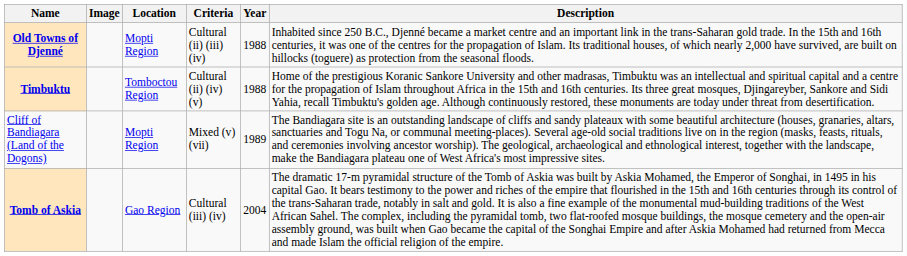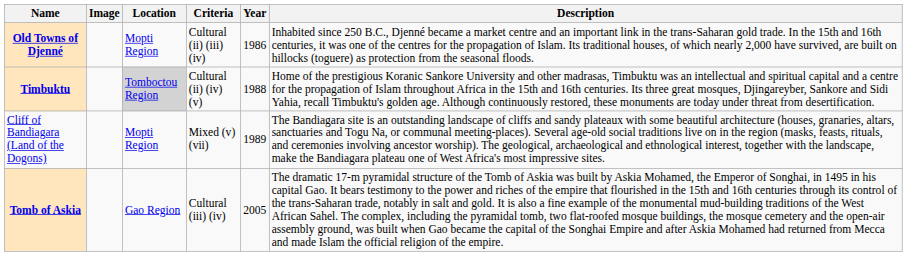 <table class="wikitable sortable">
 <tr>
 <th>Name</th>
 <th>Image</th>
 <th>Location</th>
 <th>Criteria</th>
 <th>Year</th>
 <th><strong>Description</strong></th>
 </tr>
 <tr>
 <th scope="row" style="background:#ffe6bd;"><a href='#'>Old Towns of Djenné</a></th>
 <td></td>
 <td><a href='#'>Mopti Region</a><br></td>
 <td>Cultural (ii) (iii) (iv)</td>
-<td>1988</td>
+<td>1986</td>
 <td>Inhabited since 250 B.C., Djenné became a market centre and an important link in the trans-Saharan gold trade. In the 15th and 16th centuries, it was one of the centres for the propagation of Islam. Its traditional houses, of which nearly 2,000 have survived, are built on hillocks (toguere) as protection from the seasonal floods.</td>
 </tr>
 <tr>
 <th scope="row" style="background:#ffe6bd;"><a href='#'>Timbuktu</a></th>
 <td></td>
-<td><a href='#'>Tomboctou Region</a><br></td>
+<td style="background: lightgrey;"><a href='#'>Tomboctou Region</a><br></td>
 <td>Cultural (ii) (iv) (v)</td>
 <td>1988</td>
 <td>Home of the prestigious Koranic Sankore University and other madrasas, Timbuktu was an intellectual and spiritual capital and a centre for the propagation of Islam throughout Africa in the 15th and 16th centuries. Its three great mosques, Djingareyber, Sankore and Sidi Yahia, recall Timbuktu's golden age. Although continuously restored, these monuments are today under threat from desertification.</td>
 </tr>
 <tr>
 <td><a href='#'>Cliff of Bandiagara (Land of the Dogons)</a></td>
 <td></td>
 <td><a href='#'>Mopti Region</a><br></td>
 <td>Mixed (v) (vii)</td>
 <td>1989</td>
 <td>The Bandiagara site is an outstanding landscape of cliffs and sandy plateaux with some beautiful architecture (houses, granaries, altars, sanctuaries and Togu Na, or communal meeting-places). Several age-old social traditions live on in the region (masks, feasts, rituals, and ceremonies involving ancestor worship). The geological, archaeological and ethnological interest, together with the landscape, make the Bandiagara plateau one of West Africa's most impressive sites.</td>
 </tr>
 <tr>
 <th scope="row" style="background:#ffe6bd;"><a href='#'>Tomb of Askia</a></th>
 <td></td>
 <td><a href='#'>Gao Region</a><br></td>
 <td>Cultural (iii) (iv)</td>
-<td>2004</td>
+<td>2005</td>
 <td>The dramatic 17-m pyramidal structure of the Tomb of Askia was built by Askia Mohamed, the Emperor of Songhai, in 1495 in his capital Gao. It bears testimony to the power and riches of the empire that flourished in the 15th and 16th centuries through its control of the trans-Saharan trade, notably in salt and gold. It is also a fine example of the monumental mud-building traditions of the West African Sahel. The complex, including the pyramidal tomb, two flat-roofed mosque buildings, the mosque cemetery and the open-air assembly ground, was built when Gao became the capital of the Songhai Empire and after Askia Mohamed had returned from Mecca and made Islam the official religion of the empire.</td>
 </tr>
 </table>
